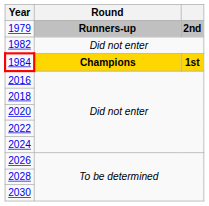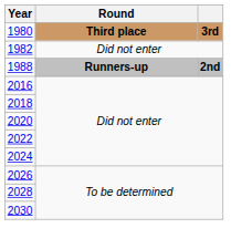 <table class="wikitable" style="text-align: center; font-size:90%">
 <tr>
 <th>Year</th>
 <th style="width:200px">Round</th>
 <th></th>
 </tr>
 <tr>
-<td><a href='#'>1979</a></td>
-<td bgcolor=Silver><strong>Runners-up</strong></td>
-<td bgcolor=Silver><strong>2nd</strong></td>
+<td><a href='#'>1980</a></td>
+<td bgcolor="cc9966"><strong>Third place</strong></td>
+<td bgcolor="cc9966"><strong>3rd</strong></td>
 </tr>
 <tr>
 <td><a href='#'>1982</a></td>
 <td colspan="2"><em>Did not enter</em></td>
 </tr>
 <tr>
-<td style="border: 3px solid red"><a href='#'>1984</a></td>
-<td bgcolor=Gold><strong>Champions</strong></td>
-<td bgcolor=Gold><strong>1st</strong></td>
+<td><a href='#'>1988</a></td>
+<td bgcolor=Silver><strong>Runners-up</strong></td>
+<td bgcolor=Silver><strong>2nd</strong></td>
 </tr>
 <tr>
 <td><a href='#'>2016</a></td>
 <td colspan="2" rowspan="5"><em>Did not enter</em></td>
 </tr>
 <tr>
 <td><a href='#'>2018</a></td>
 </tr>
 <tr>
 <td><a href='#'>2020</a></td>
 </tr>
 <tr>
 <td><a href='#'>2022</a></td>
 </tr>
 <tr>
 <td><a href='#'>2024</a></td>
 </tr>
 <tr>
 <td><a href='#'>2026</a></td>
 <td colspan="2" rowspan="3"><em>To be determined</em></td>
 </tr>
 <tr>
 <td><a href='#'>2028</a></td>
 </tr>
 <tr>
 <td><a href='#'>2030</a></td>
 </tr>
 </table>
